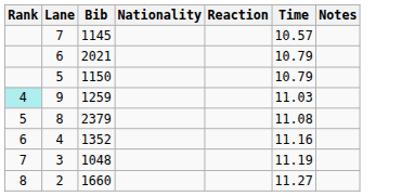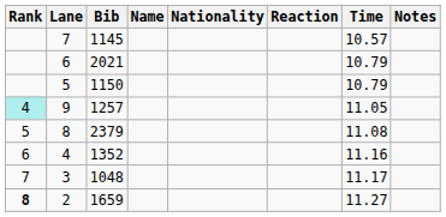 <table class="wikitable sortable" style="text-align:center">
 <tr>
 <th>Rank</th>
 <th>Lane</th>
 <th>Bib</th>
+<th>Name</th>
 <th>Nationality</th>
 <th>Reaction</th>
 <th>Time</th>
 <th>Notes</th>
 </tr>
 <tr>
 <td></td>
 <td>7</td>
 <td>1145</td>
 <td align=left></td>
+<td align=left></td>
 <td></td>
 <td>10.57</td>
 <td></td>
 </tr>
 <tr>
 <td></td>
 <td>6</td>
 <td>2021</td>
+<td align=left></td>
 <td align=left></td>
 <td></td>
 <td>10.79</td>
 <td></td>
 </tr>
 <tr>
 <td></td>
 <td>5</td>
 <td>1150</td>
 <td align=left></td>
+<td align=left></td>
 <td></td>
 <td>10.79</td>
 <td></td>
 </tr>
 <tr>
 <td style="background: paleturquoise;">4</td>
 <td>9</td>
-<td>1259</td>
+<td>1257</td>
+<td align=left></td>
 <td align=left></td>
 <td></td>
-<td>11.03</td>
+<td>11.05</td>
 <td></td>
 </tr>
 <tr>
 <td>5</td>
 <td>8</td>
 <td>2379</td>
+<td align=left></td>
 <td align=left></td>
 <td></td>
 <td>11.08</td>
 <td></td>
 </tr>
 <tr>
 <td>6</td>
 <td>4</td>
 <td>1352</td>
 <td align=left></td>
+<td align=left></td>
 <td></td>
 <td>11.16</td>
 <td></td>
 </tr>
 <tr>
 <td>7</td>
 <td>3</td>
 <td>1048</td>
 <td align=left></td>
+<td align=left></td>
 <td></td>
-<td>11.19</td>
+<td>11.17</td>
 <td></td>
 </tr>
 <tr>
-<td>8</td>
+<td><strong>8</strong></td>
 <td>2</td>
-<td>1660</td>
+<td>1659</td>
+<td align=left></td>
 <td align=left></td>
 <td></td>
 <td>11.27</td>
 <td></td>
 </tr>
 </table>
